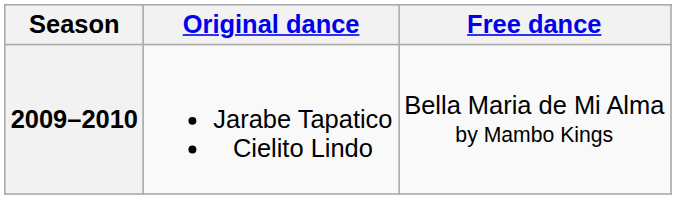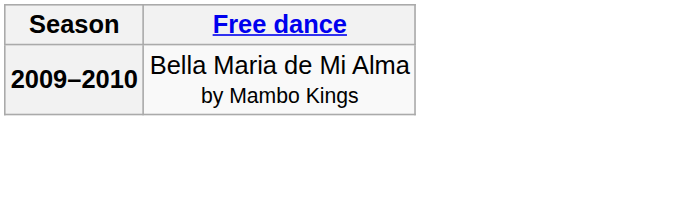 <table class="wikitable" style="text-align:center">
 <tr>
 <th>Season</th>
-<th><a href='#'>Original dance</a></th>
 <th><a href='#'>Free dance</a></th>
 </tr>
 <tr>
 <th>2009–2010</th>
-<td><br><ul><li>Jarabe Tapatico</li><li>Cielito Lindo</li></ul></td>
 <td>Bella Maria de Mi Alma <br><small> by Mambo Kings </small></td>
 </tr>
 </table>
